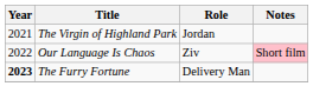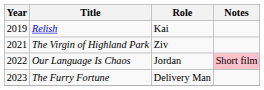 <table class="wikitable sortable">
 <tr>
 <th>Year</th>
 <th>Title</th>
 <th>Role</th>
 <th class="unsortable">Notes</th>
 </tr>
 <tr>
+<td>2019</td>
+<td><em><a href='#'>Relish</a></em></td>
+<td>Kai</td>
+<td></td>
+</tr>
+<tr>
 <td>2021</td>
 <td><em>The Virgin of Highland Park</em></td>
-<td>Jordan</td>
+<td>Ziv</td>
 <td></td>
 </tr>
 <tr>
 <td>2022</td>
 <td><em>Our Language Is Chaos</em></td>
-<td>Ziv</td>
+<td>Jordan</td>
 <td style="background: pink;">Short film</td>
 </tr>
 <tr>
-<td><strong>2023</strong></td>
+<td>2023</td>
 <td><em>The Furry Fortune</em></td>
 <td>Delivery Man</td>
 <td></td>
 </tr>
 <tr>
 </tr>
 </table>
